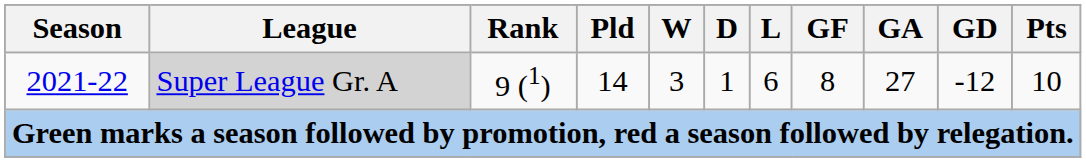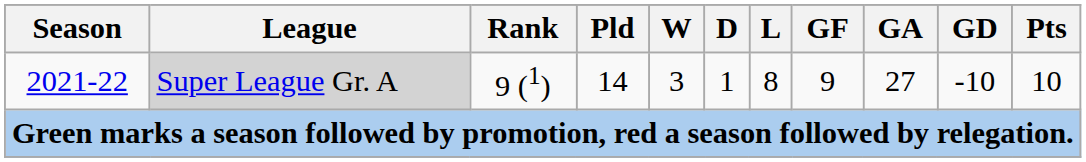 <table class="wikitable">
 <tr>
 <th>Season</th>
 <th>League</th>
 <th>Rank</th>
 <th>Pld</th>
 <th>W</th>
 <th>D</th>
 <th>L</th>
 <th>GF</th>
 <th>GA</th>
 <th>GD</th>
 <th>Pts</th>
 </tr>
 <tr align=center>
 <td><a href='#'>2021-22</a></td>
 <td align=left style="background: lightgrey;"><a href='#'>Super League</a> Gr. A</td>
 <td>9 (<sup>1</sup>)</td>
 <td>14</td>
 <td>3</td>
 <td>1</td>
-<td>6</td>
 <td>8</td>
+<td>9</td>
 <td>27</td>
-<td>-12</td>
+<td>-10</td>
 <td>10</td>
 </tr>
 <tr bgcolor=#abcdef>
 <td colspan=11 align=center><strong>Green marks a season followed by promotion, red a season followed by relegation.</strong></td>
 </tr>
 </table>
